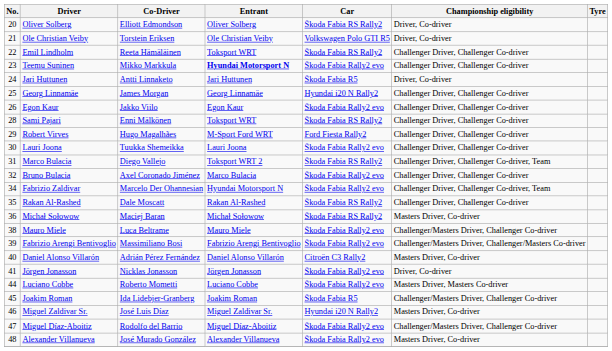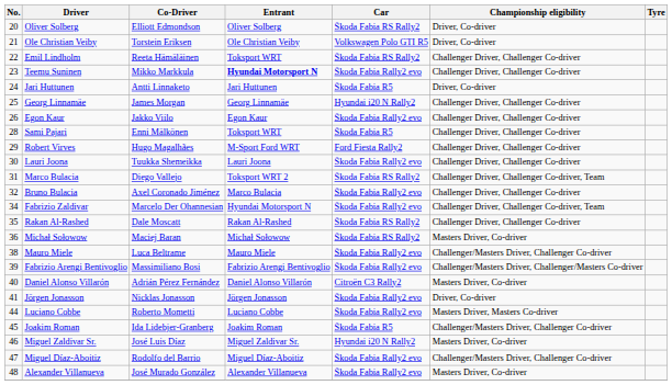 <table class="wikitable" style="font-size: 85%;">
 <tr>
 <th>No.</th>
 <th>Driver</th>
 <th>Co-Driver</th>
 <th>Entrant</th>
 <th>Car</th>
 <th>Championship eligibility</th>
 <th>Tyre</th>
 </tr>
 <tr>
 <td align="center">20</td>
 <td> <a href='#'>Oliver Solberg</a></td>
 <td> <a href='#'>Elliott Edmondson</a></td>
 <td> <a href='#'>Oliver Solberg</a></td>
 <td><a href='#'>Škoda Fabia RS Rally2</a></td>
 <td>Driver, Co-driver</td>
 <td align="center"></td>
 </tr>
 <tr>
 <td align="center">21</td>
 <td> <a href='#'>Ole Christian Veiby</a></td>
 <td> <a href='#'>Torstein Eriksen</a></td>
 <td> <a href='#'>Ole Christian Veiby</a></td>
 <td><a href='#'>Volkswagen Polo GTI R5</a></td>
 <td>Driver, Co-driver</td>
 <td align="center"></td>
 </tr>
 <tr>
 <td align="center">22</td>
 <td> <a href='#'>Emil Lindholm</a></td>
 <td> <a href='#'>Reeta Hämäläinen</a></td>
 <td> <a href='#'>Toksport WRT</a></td>
 <td><a href='#'>Škoda Fabia RS Rally2</a></td>
 <td>Challenger Driver, Challenger Co-driver</td>
 <td align="center"></td>
 </tr>
 <tr>
 <td align="center">23</td>
 <td> <a href='#'>Teemu Suninen</a></td>
 <td> <a href='#'>Mikko Markkula</a></td>
 <td><strong> <a href='#'>Hyundai Motorsport N</a></strong></td>
 <td><a href='#'>Škoda Fabia Rally2 evo</a></td>
 <td>Challenger Driver, Challenger Co-driver</td>
 <td align="center"></td>
 </tr>
 <tr>
 <td align="center">24</td>
 <td> <a href='#'>Jari Huttunen</a></td>
 <td> <a href='#'>Antti Linnaketo</a></td>
 <td> <a href='#'>Jari Huttunen</a></td>
 <td><a href='#'>Škoda Fabia R5</a></td>
 <td>Driver, Co-driver</td>
 <td align="center"></td>
 </tr>
 <tr>
 <td align="center">25</td>
 <td> <a href='#'>Georg Linnamäe</a></td>
 <td> <a href='#'>James Morgan</a></td>
 <td> <a href='#'>Georg Linnamäe</a></td>
 <td><a href='#'>Hyundai i20 N Rally2</a></td>
 <td>Challenger Driver, Challenger Co-driver</td>
 <td align="center"></td>
 </tr>
 <tr>
 <td align="center">26</td>
 <td> <a href='#'>Egon Kaur</a></td>
 <td> <a href='#'>Jakko Viilo</a></td>
 <td> <a href='#'>Egon Kaur</a></td>
 <td><a href='#'>Škoda Fabia Rally2 evo</a></td>
 <td>Challenger Driver, Challenger Co-driver</td>
 <td align="center"></td>
 </tr>
 <tr>
 <td align="center">28</td>
 <td> <a href='#'>Sami Pajari</a></td>
 <td> <a href='#'>Enni Mälkönen</a></td>
 <td> <a href='#'>Toksport WRT</a></td>
-<td><a href='#'>Škoda Fabia RS Rally2</a></td>
+<td><a href='#'>Škoda Fabia R5</a></td>
 <td>Challenger Driver, Challenger Co-driver</td>
 <td align="center"></td>
 </tr>
 <tr>
 <td align="center">29</td>
 <td> <a href='#'>Robert Virves</a></td>
 <td> <a href='#'>Hugo Magalhães</a></td>
 <td> <a href='#'>M-Sport Ford WRT</a></td>
 <td><a href='#'>Ford Fiesta Rally2</a></td>
 <td>Challenger Driver, Challenger Co-driver</td>
 <td align="center"></td>
 </tr>
 <tr>
 <td align="center">30</td>
 <td> <a href='#'>Lauri Joona</a></td>
 <td> <a href='#'>Tuukka Shemeikka</a></td>
 <td> <a href='#'>Lauri Joona</a></td>
 <td><a href='#'>Škoda Fabia Rally2 evo</a></td>
 <td>Challenger Driver, Challenger Co-driver</td>
 <td align="center"></td>
 </tr>
 <tr>
 <td align="center">31</td>
 <td> <a href='#'>Marco Bulacia</a></td>
 <td> <a href='#'>Diego Vallejo</a></td>
 <td> <a href='#'>Toksport WRT 2</a></td>
 <td><a href='#'>Škoda Fabia RS Rally2</a></td>
 <td>Challenger Driver, Challenger Co-driver, Team</td>
 <td align="center"></td>
 </tr>
 <tr>
 <td align="center">32</td>
 <td> <a href='#'>Bruno Bulacia</a></td>
 <td> <a href='#'>Axel Coronado Jiménez</a></td>
 <td> <a href='#'>Marco Bulacia</a></td>
 <td><a href='#'>Škoda Fabia Rally2 evo</a></td>
 <td>Challenger Driver, Challenger Co-driver</td>
 <td align="center"></td>
 </tr>
 <tr>
 <td align="center">34</td>
 <td> <a href='#'>Fabrizio Zaldivar</a></td>
 <td> <a href='#'>Marcelo Der Ohannesian</a></td>
 <td> <a href='#'>Hyundai Motorsport N</a></td>
 <td><a href='#'>Škoda Fabia Rally2 evo</a></td>
 <td>Challenger Driver, Challenger Co-driver, Team</td>
 <td align="center"></td>
 </tr>
 <tr>
 <td align="center">35</td>
 <td> <a href='#'>Rakan Al-Rashed</a></td>
 <td> <a href='#'>Dale Moscatt</a></td>
 <td> <a href='#'>Rakan Al-Rashed</a></td>
 <td><a href='#'>Škoda Fabia RS Rally2</a></td>
 <td>Challenger Driver, Challenger Co-driver</td>
 <td align="center"></td>
 </tr>
 <tr>
 <td align="center">36</td>
 <td> <a href='#'>Michał Sołowow</a></td>
 <td> <a href='#'>Maciej Baran</a></td>
 <td> <a href='#'>Michał Sołowow</a></td>
 <td><a href='#'>Škoda Fabia RS Rally2</a></td>
 <td>Masters Driver, Co-driver</td>
 <td align="center"></td>
 </tr>
 <tr>
 <td align="center">38</td>
 <td> <a href='#'>Mauro Miele</a></td>
 <td> <a href='#'>Luca Beltrame</a></td>
 <td> <a href='#'>Mauro Miele</a></td>
 <td><a href='#'>Škoda Fabia Rally2 evo</a></td>
 <td>Challenger/Masters Driver, Challenger Co-driver</td>
 <td align="center"></td>
 </tr>
 <tr>
 <td align="center">39</td>
 <td> <a href='#'>Fabrizio Arengi Bentivoglio</a></td>
 <td> <a href='#'>Massimiliano Bosi</a></td>
 <td> <a href='#'>Fabrizio Arengi Bentivoglio</a></td>
 <td><a href='#'>Škoda Fabia Rally2 evo</a></td>
 <td>Challenger/Masters Driver, Challenger/Masters Co-driver</td>
 <td align="center"></td>
 </tr>
 <tr>
 <td align="center">40</td>
 <td> <a href='#'>Daniel Alonso Villarón</a></td>
 <td> <a href='#'>Adrián Pérez Fernández</a></td>
 <td> <a href='#'>Daniel Alonso Villarón</a></td>
 <td><a href='#'>Citroën C3 Rally2</a></td>
 <td>Masters Driver, Co-driver</td>
 <td align="center"></td>
 </tr>
 <tr>
 <td align="center">41</td>
 <td> <a href='#'>Jörgen Jonasson</a></td>
 <td> <a href='#'>Nicklas Jonasson</a></td>
 <td> <a href='#'>Jörgen Jonasson</a></td>
 <td><a href='#'>Škoda Fabia Rally2 evo</a></td>
 <td>Driver, Co-driver</td>
 <td align="center"></td>
 </tr>
 <tr>
 <td align="center">44</td>
 <td> <a href='#'>Luciano Cobbe</a></td>
 <td> <a href='#'>Roberto Mometti</a></td>
 <td> <a href='#'>Luciano Cobbe</a></td>
 <td><a href='#'>Škoda Fabia Rally2 evo</a></td>
 <td>Masters Driver, Masters Co-driver</td>
 <td align="center"></td>
 </tr>
 <tr>
 <td align="center">45</td>
 <td> <a href='#'>Joakim Roman</a></td>
 <td> <a href='#'>Ida Lidebjer-Granberg</a></td>
 <td> <a href='#'>Joakim Roman</a></td>
 <td><a href='#'>Škoda Fabia R5</a></td>
 <td>Challenger/Masters Driver, Challenger Co-driver</td>
 <td align="center"></td>
 </tr>
 <tr>
 <td align="center">46</td>
 <td> <a href='#'>Miguel Zaldivar Sr.</a></td>
 <td> <a href='#'>José Luis Díaz</a></td>
 <td> <a href='#'>Miguel Zaldivar Sr.</a></td>
 <td><a href='#'>Hyundai i20 N Rally2</a></td>
 <td>Masters Driver, Co-driver</td>
 <td align="center"></td>
 </tr>
 <tr>
 <td align="center">47</td>
 <td> <a href='#'>Miguel Díaz-Aboitiz</a></td>
 <td> <a href='#'>Rodolfo del Barrio</a></td>
 <td> <a href='#'>Miguel Díaz-Aboitiz</a></td>
 <td><a href='#'>Škoda Fabia Rally2 evo</a></td>
 <td>Challenger/Masters Driver, Challenger Co-driver</td>
 <td align="center"></td>
 </tr>
 <tr>
 <td align="center">48</td>
 <td> <a href='#'>Alexander Villanueva</a></td>
 <td> <a href='#'>José Murado González</a></td>
 <td> <a href='#'>Alexander Villanueva</a></td>
 <td><a href='#'>Škoda Fabia Rally2 evo</a></td>
 <td>Masters Driver, Co-driver</td>
 <td align="center"></td>
 </tr>
 <tr>
 </tr>
 </table>
